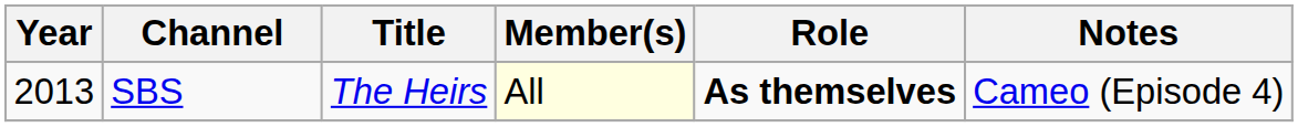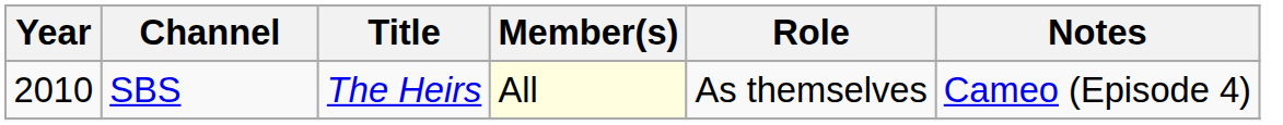 <table class="wikitable">
 <tr>
 <th>Year</th>
 <th width="90">Channel</th>
 <th>Title</th>
 <th>Member(s)</th>
 <th>Role</th>
 <th>Notes</th>
 </tr>
 <tr>
-<td>2013</td>
+<td>2010</td>
 <td><a href='#'>SBS</a></td>
 <td><em><a href='#'>The Heirs</a></em></td>
 <td style="background: lightyellow;">All</td>
-<td align="center"><strong>As themselves</strong></td>
+<td align="center">As themselves</td>
 <td><a href='#'>Cameo</a> (Episode 4)</td>
 </tr>
 <tr>
 </tr>
 </table>
